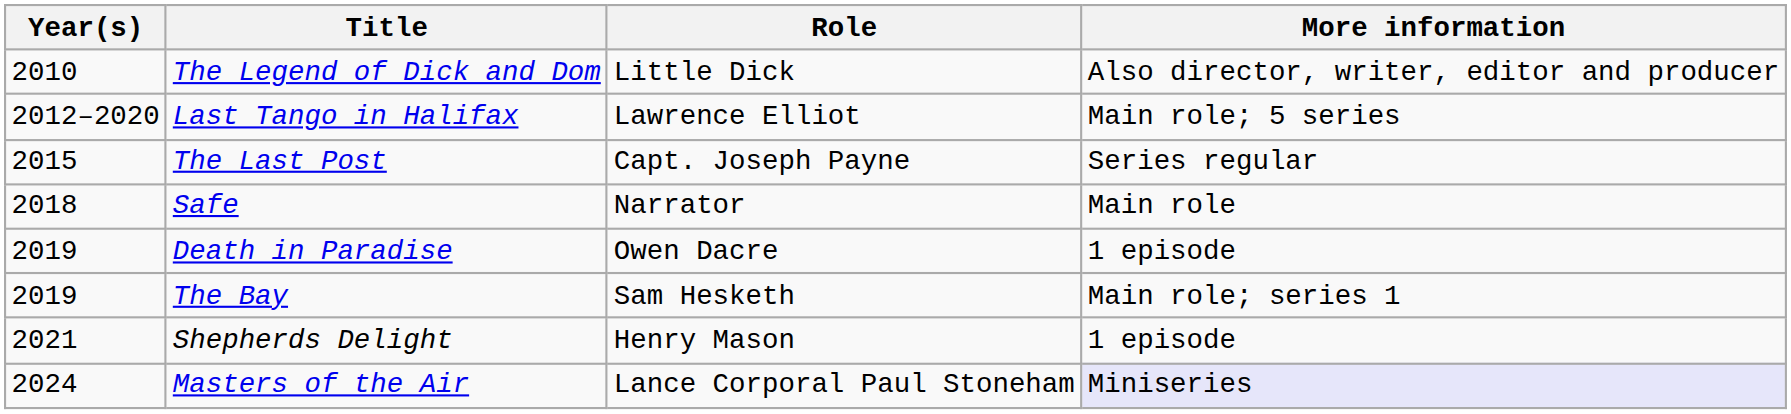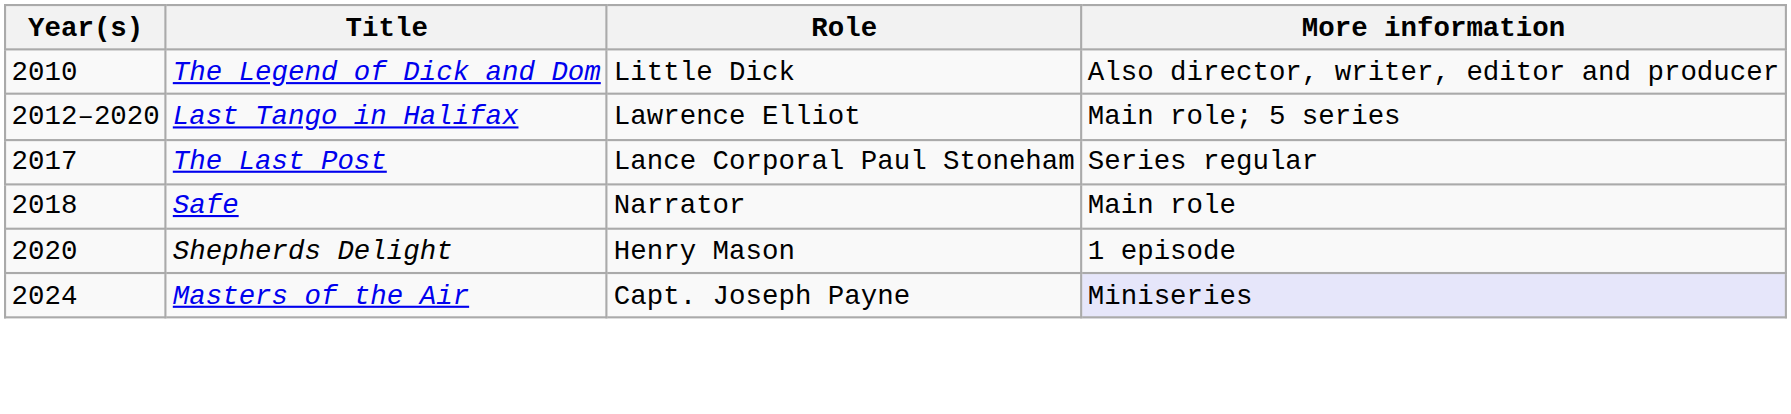 <table class="wikitable sortable">
 <tr>
 <th>Year(s)</th>
 <th>Title</th>
 <th>Role</th>
 <th class="unsortable">More information</th>
 </tr>
 <tr>
 <td>2010</td>
 <td><em><a href='#'>The Legend of Dick and Dom</a></em></td>
 <td>Little Dick</td>
 <td>Also director, writer, editor and producer</td>
 </tr>
 <tr>
 <td>2012–2020</td>
 <td><em><a href='#'>Last Tango in Halifax</a></em></td>
 <td>Lawrence Elliot</td>
 <td>Main role; 5 series</td>
 </tr>
 <tr>
-<td>2015</td>
+<td>2017</td>
 <td><em><a href='#'>The Last Post</a></em></td>
-<td>Capt. Joseph Payne</td>
+<td>Lance Corporal Paul Stoneham</td>
 <td>Series regular</td>
 </tr>
 <tr>
 <td>2018</td>
 <td><em><a href='#'>Safe</a></em></td>
 <td>Narrator</td>
 <td>Main role</td>
 </tr>
 <tr>
-<td>2019</td>
-<td><em><a href='#'>Death in Paradise</a></em></td>
-<td>Owen Dacre</td>
-<td>1 episode</td>
-</tr>
-<tr>
-<td>2019</td>
-<td><em><a href='#'>The Bay</a></em></td>
-<td>Sam Hesketh</td>
-<td>Main role; series 1</td>
-</tr>
-<tr>
-<td>2021</td>
+<td>2020</td>
 <td><em>Shepherds Delight</em></td>
 <td>Henry Mason</td>
 <td>1 episode</td>
 </tr>
 <tr>
 <td>2024</td>
 <td><em><a href='#'>Masters of the Air</a></em></td>
-<td>Lance Corporal Paul Stoneham</td>
+<td>Capt. Joseph Payne</td>
 <td style="background: lavender;">Miniseries</td>
 </tr>
 </table>
